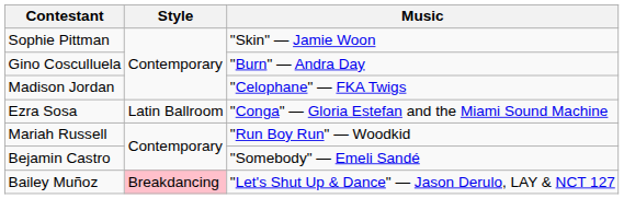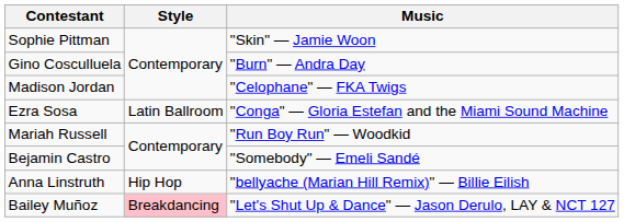 <table class="wikitable">
 <tr>
 <th>Contestant</th>
 <th>Style</th>
 <th>Music</th>
 </tr>
 <tr>
 <td>Sophie Pittman</td>
 <td rowspan="3">Contemporary</td>
 <td>"Skin" — <a href='#'>Jamie Woon</a></td>
 </tr>
 <tr>
 <td>Gino Cosculluela</td>
 <td>"<a href='#'>Burn</a>" — <a href='#'>Andra Day</a></td>
 </tr>
 <tr>
 <td>Madison Jordan</td>
 <td>"<a href='#'>Celophane</a>" — <a href='#'>FKA Twigs</a></td>
 </tr>
 <tr>
 <td>Ezra Sosa</td>
 <td>Latin Ballroom</td>
 <td>"<a href='#'>Conga</a>" — <a href='#'>Gloria Estefan</a> and the <a href='#'>Miami Sound Machine</a></td>
 </tr>
 <tr>
 <td>Mariah Russell</td>
 <td rowspan="2">Contemporary</td>
 <td>"<a href='#'>Run Boy Run</a>" — Woodkid</td>
 </tr>
 <tr>
 <td>Bejamin Castro</td>
 <td>"Somebody" — <a href='#'>Emeli Sandé</a></td>
 </tr>
 <tr>
+<td>Anna Linstruth</td>
+<td>Hip Hop</td>
+<td>"<a href='#'>bellyache (Marian Hill Remix)</a>" — <a href='#'>Billie Eilish</a></td>
+</tr>
+<tr>
 <td>Bailey Muñoz</td>
 <td style="background: pink;">Breakdancing</td>
 <td>"<a href='#'>Let's Shut Up & Dance</a>" — <a href='#'>Jason Derulo</a>, LAY & <a href='#'>NCT 127</a></td>
 </tr>
 </table>
